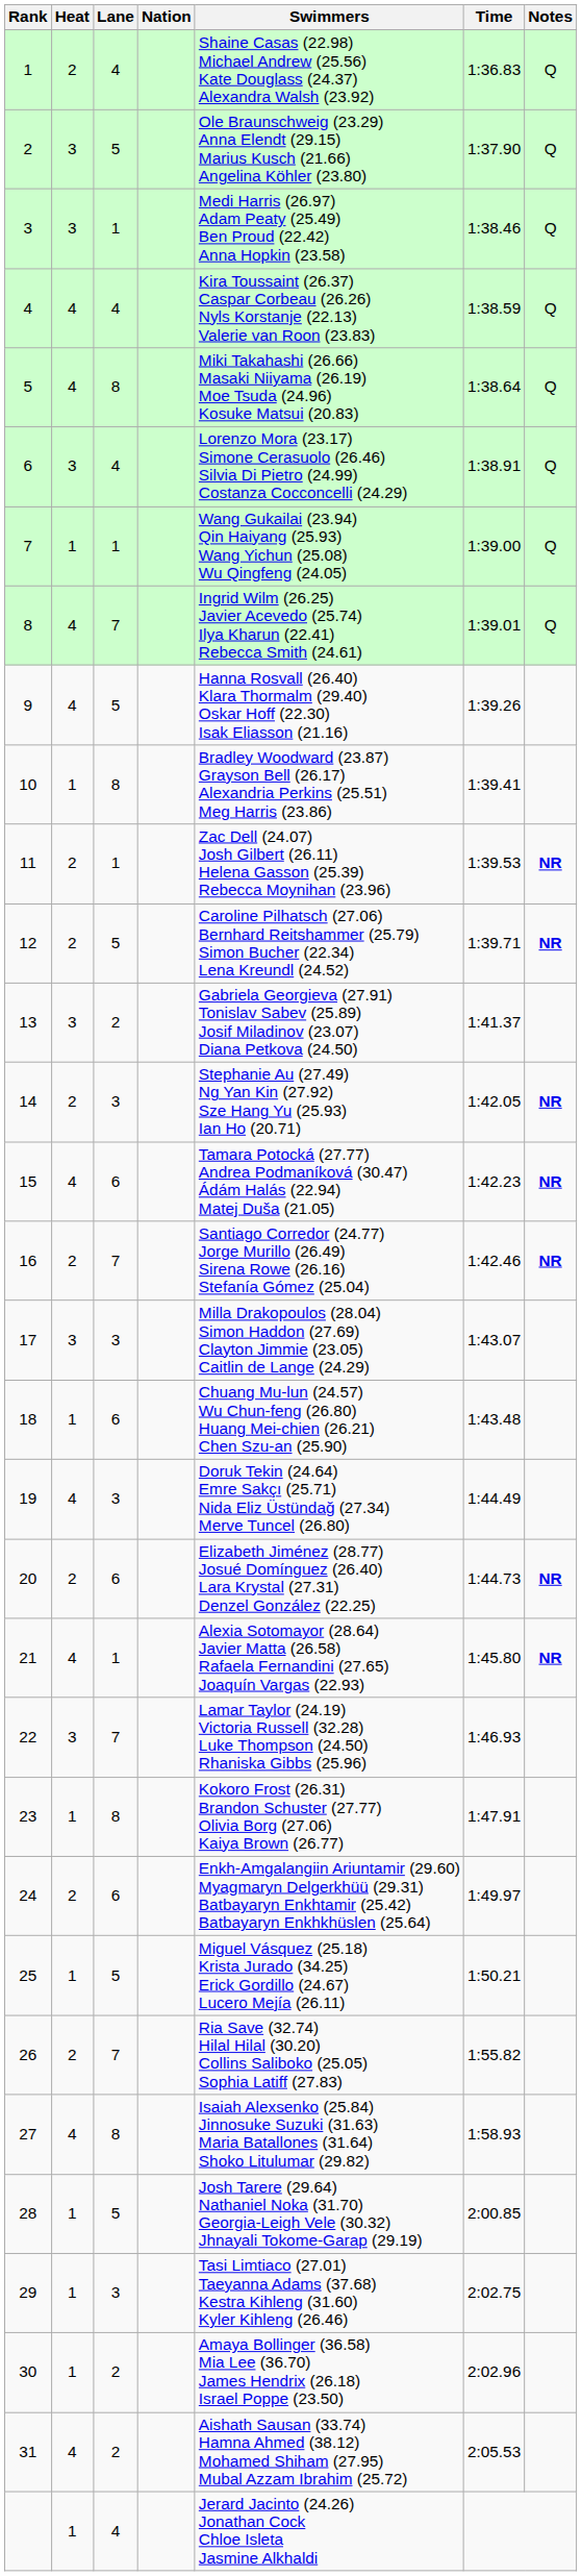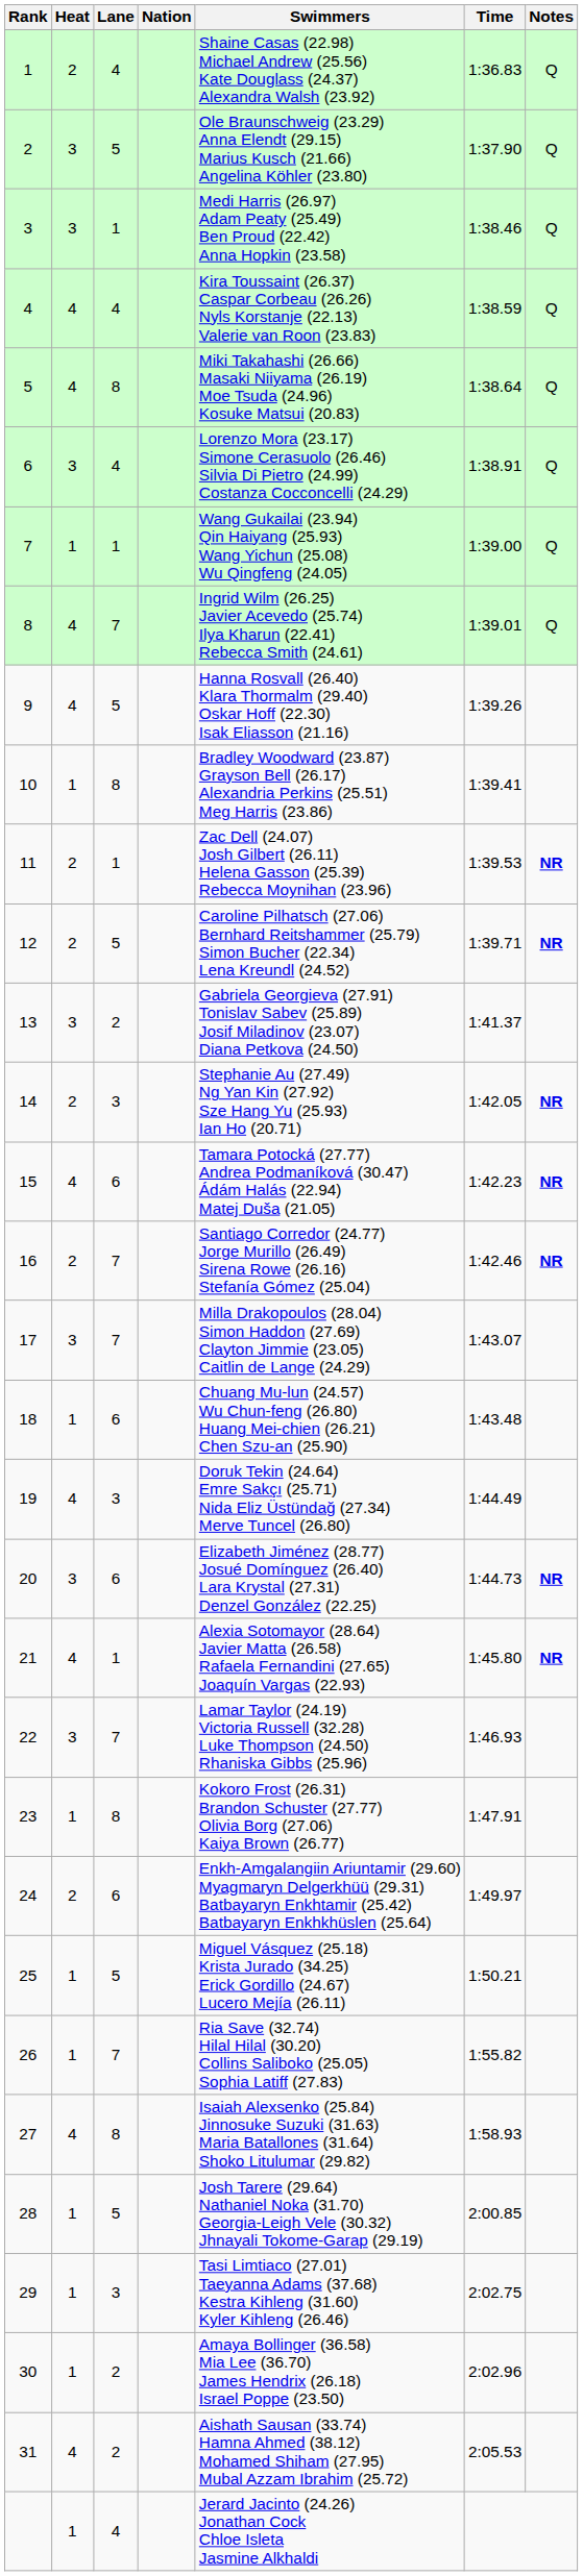 <table class="wikitable sortable" style="text-align:center">
 <tr>
 <th>Rank</th>
 <th>Heat</th>
 <th>Lane</th>
 <th>Nation</th>
 <th>Swimmers</th>
 <th>Time</th>
 <th>Notes</th>
 </tr>
 <tr bgcolor=ccffcc>
 <td>1</td>
 <td>2</td>
 <td>4</td>
 <td align=left></td>
 <td align=left><a href='#'>Shaine Casas</a> (22.98)<br><a href='#'>Michael Andrew</a> (25.56)<br><a href='#'>Kate Douglass</a> (24.37)<br><a href='#'>Alexandra Walsh</a> (23.92)</td>
 <td>1:36.83</td>
 <td>Q</td>
 </tr>
 <tr bgcolor=ccffcc>
 <td>2</td>
 <td>3</td>
 <td>5</td>
 <td align=left></td>
 <td align=left><a href='#'>Ole Braunschweig</a> (23.29)<br><a href='#'>Anna Elendt</a> (29.15)<br><a href='#'>Marius Kusch</a> (21.66)<br><a href='#'>Angelina Köhler</a> (23.80)</td>
 <td>1:37.90</td>
 <td>Q</td>
 </tr>
 <tr bgcolor=ccffcc>
 <td>3</td>
 <td>3</td>
 <td>1</td>
 <td align=left></td>
 <td align=left><a href='#'>Medi Harris</a> (26.97)<br><a href='#'>Adam Peaty</a> (25.49)<br><a href='#'>Ben Proud</a> (22.42)<br><a href='#'>Anna Hopkin</a> (23.58)</td>
 <td>1:38.46</td>
 <td>Q</td>
 </tr>
 <tr bgcolor=ccffcc>
 <td>4</td>
 <td>4</td>
 <td>4</td>
 <td align=left></td>
 <td align=left><a href='#'>Kira Toussaint</a> (26.37)<br><a href='#'>Caspar Corbeau</a> (26.26)<br><a href='#'>Nyls Korstanje</a> (22.13)<br><a href='#'>Valerie van Roon</a> (23.83)</td>
 <td>1:38.59</td>
 <td>Q</td>
 </tr>
 <tr bgcolor=ccffcc>
 <td>5</td>
 <td>4</td>
 <td>8</td>
 <td align=left></td>
 <td align=left><a href='#'>Miki Takahashi</a> (26.66)<br><a href='#'>Masaki Niiyama</a> (26.19)<br><a href='#'>Moe Tsuda</a> (24.96)<br><a href='#'>Kosuke Matsui</a> (20.83)</td>
 <td>1:38.64</td>
 <td>Q</td>
 </tr>
 <tr bgcolor=ccffcc>
 <td>6</td>
 <td>3</td>
 <td>4</td>
 <td align=left></td>
 <td align=left><a href='#'>Lorenzo Mora</a> (23.17)<br><a href='#'>Simone Cerasuolo</a> (26.46)<br><a href='#'>Silvia Di Pietro</a> (24.99)<br><a href='#'>Costanza Cocconcelli</a> (24.29)</td>
 <td>1:38.91</td>
 <td>Q</td>
 </tr>
 <tr bgcolor=ccffcc>
 <td>7</td>
 <td>1</td>
 <td>1</td>
 <td align=left></td>
 <td align=left><a href='#'>Wang Gukailai</a> (23.94)<br><a href='#'>Qin Haiyang</a> (25.93)<br><a href='#'>Wang Yichun</a> (25.08)<br><a href='#'>Wu Qingfeng</a> (24.05)</td>
 <td>1:39.00</td>
 <td>Q</td>
 </tr>
 <tr bgcolor=ccffcc>
 <td>8</td>
 <td>4</td>
 <td>7</td>
 <td align=left></td>
 <td align=left><a href='#'>Ingrid Wilm</a> (26.25)<br><a href='#'>Javier Acevedo</a> (25.74)<br><a href='#'>Ilya Kharun</a> (22.41)<br><a href='#'>Rebecca Smith</a> (24.61)</td>
 <td>1:39.01</td>
 <td>Q</td>
 </tr>
 <tr>
 <td>9</td>
 <td>4</td>
 <td>5</td>
 <td align=left></td>
 <td align=left><a href='#'>Hanna Rosvall</a> (26.40)<br><a href='#'>Klara Thormalm</a> (29.40)<br><a href='#'>Oskar Hoff</a> (22.30)<br><a href='#'>Isak Eliasson</a> (21.16)</td>
 <td>1:39.26</td>
 <td></td>
 </tr>
 <tr>
 <td>10</td>
 <td>1</td>
 <td>8</td>
 <td align=left></td>
 <td align=left><a href='#'>Bradley Woodward</a> (23.87)<br><a href='#'>Grayson Bell</a> (26.17)<br><a href='#'>Alexandria Perkins</a> (25.51)<br><a href='#'>Meg Harris</a> (23.86)</td>
 <td>1:39.41</td>
 <td></td>
 </tr>
 <tr>
 <td>11</td>
 <td>2</td>
 <td>1</td>
 <td align=left></td>
 <td align=left><a href='#'>Zac Dell</a> (24.07)<br><a href='#'>Josh Gilbert</a> (26.11)<br><a href='#'>Helena Gasson</a> (25.39)<br><a href='#'>Rebecca Moynihan</a> (23.96)</td>
 <td>1:39.53</td>
 <td><strong><a href='#'>NR</a></strong></td>
 </tr>
 <tr>
 <td>12</td>
 <td>2</td>
 <td>5</td>
 <td align=left></td>
 <td align=left><a href='#'>Caroline Pilhatsch</a> (27.06)<br><a href='#'>Bernhard Reitshammer</a> (25.79)<br><a href='#'>Simon Bucher</a> (22.34)<br><a href='#'>Lena Kreundl</a> (24.52)</td>
 <td>1:39.71</td>
 <td><strong><a href='#'>NR</a></strong></td>
 </tr>
 <tr>
 <td>13</td>
 <td>3</td>
 <td>2</td>
 <td align=left></td>
 <td align=left><a href='#'>Gabriela Georgieva</a> (27.91)<br><a href='#'>Tonislav Sabev</a> (25.89)<br><a href='#'>Josif Miladinov</a> (23.07)<br><a href='#'>Diana Petkova</a> (24.50)</td>
 <td>1:41.37</td>
 <td></td>
 </tr>
 <tr>
 <td>14</td>
 <td>2</td>
 <td>3</td>
 <td align=left></td>
 <td align=left><a href='#'>Stephanie Au</a> (27.49)<br><a href='#'>Ng Yan Kin</a> (27.92)<br><a href='#'>Sze Hang Yu</a> (25.93)<br><a href='#'>Ian Ho</a> (20.71)</td>
 <td>1:42.05</td>
 <td><strong><a href='#'>NR</a></strong></td>
 </tr>
 <tr>
 <td>15</td>
 <td>4</td>
 <td>6</td>
 <td align=left></td>
 <td align=left><a href='#'>Tamara Potocká</a> (27.77)<br><a href='#'>Andrea Podmaníková</a> (30.47)<br><a href='#'>Ádám Halás</a> (22.94)<br><a href='#'>Matej Duša</a> (21.05)</td>
 <td>1:42.23</td>
 <td><strong><a href='#'>NR</a></strong></td>
 </tr>
 <tr>
 <td>16</td>
 <td>2</td>
 <td>7</td>
 <td align=left></td>
 <td align=left><a href='#'>Santiago Corredor</a> (24.77)<br><a href='#'>Jorge Murillo</a> (26.49)<br><a href='#'>Sirena Rowe</a> (26.16)<br><a href='#'>Stefanía Gómez</a> (25.04)</td>
 <td>1:42.46</td>
 <td><strong><a href='#'>NR</a></strong></td>
 </tr>
 <tr>
 <td>17</td>
 <td>3</td>
-<td>3</td>
+<td>7</td>
 <td align=left></td>
 <td align=left><a href='#'>Milla Drakopoulos</a> (28.04)<br><a href='#'>Simon Haddon</a> (27.69)<br><a href='#'>Clayton Jimmie</a> (23.05)<br><a href='#'>Caitlin de Lange</a> (24.29)</td>
 <td>1:43.07</td>
 <td></td>
 </tr>
 <tr>
 <td>18</td>
 <td>1</td>
 <td>6</td>
 <td align=left></td>
 <td align=left><a href='#'>Chuang Mu-lun</a> (24.57)<br><a href='#'>Wu Chun-feng</a> (26.80)<br><a href='#'>Huang Mei-chien</a> (26.21)<br><a href='#'>Chen Szu-an</a> (25.90)</td>
 <td>1:43.48</td>
 <td></td>
 </tr>
 <tr>
 <td>19</td>
 <td>4</td>
 <td>3</td>
 <td align=left></td>
 <td align=left><a href='#'>Doruk Tekin</a> (24.64)<br><a href='#'>Emre Sakçı</a> (25.71)<br><a href='#'>Nida Eliz Üstündağ</a> (27.34)<br><a href='#'>Merve Tuncel</a> (26.80)</td>
 <td>1:44.49</td>
 <td></td>
 </tr>
 <tr>
 <td>20</td>
-<td>2</td>
+<td>3</td>
 <td>6</td>
 <td align=left></td>
 <td align=left><a href='#'>Elizabeth Jiménez</a> (28.77)<br><a href='#'>Josué Domínguez</a> (26.40)<br><a href='#'>Lara Krystal</a> (27.31)<br><a href='#'>Denzel González</a> (22.25)</td>
 <td>1:44.73</td>
 <td><strong><a href='#'>NR</a></strong></td>
 </tr>
 <tr>
 <td>21</td>
 <td>4</td>
 <td>1</td>
 <td align=left></td>
 <td align=left><a href='#'>Alexia Sotomayor</a> (28.64)<br><a href='#'>Javier Matta</a> (26.58)<br><a href='#'>Rafaela Fernandini</a> (27.65)<br><a href='#'>Joaquín Vargas</a> (22.93)</td>
 <td>1:45.80</td>
 <td><strong><a href='#'>NR</a></strong></td>
 </tr>
 <tr>
 <td>22</td>
 <td>3</td>
 <td>7</td>
 <td align=left></td>
 <td align=left><a href='#'>Lamar Taylor</a> (24.19)<br><a href='#'>Victoria Russell</a> (32.28)<br><a href='#'>Luke Thompson</a> (24.50)<br><a href='#'>Rhaniska Gibbs</a> (25.96)</td>
 <td>1:46.93</td>
 <td></td>
 </tr>
 <tr>
 <td>23</td>
 <td>1</td>
 <td>8</td>
 <td align=left></td>
 <td align=left><a href='#'>Kokoro Frost</a> (26.31)<br><a href='#'>Brandon Schuster</a> (27.77)<br><a href='#'>Olivia Borg</a> (27.06)<br><a href='#'>Kaiya Brown</a> (26.77)</td>
 <td>1:47.91</td>
 <td></td>
 </tr>
 <tr>
 <td>24</td>
 <td>2</td>
 <td>6</td>
 <td align=left></td>
 <td align=left><a href='#'>Enkh-Amgalangiin Ariuntamir</a> (29.60)<br><a href='#'>Myagmaryn Delgerkhüü</a> (29.31)<br><a href='#'>Batbayaryn Enkhtamir</a> (25.42)<br><a href='#'>Batbayaryn Enkhkhüslen</a> (25.64)</td>
 <td>1:49.97</td>
 <td></td>
 </tr>
 <tr>
 <td>25</td>
 <td>1</td>
 <td>5</td>
 <td align=left></td>
 <td align=left><a href='#'>Miguel Vásquez</a> (25.18)<br><a href='#'>Krista Jurado</a> (34.25)<br><a href='#'>Erick Gordillo</a> (24.67)<br><a href='#'>Lucero Mejía</a> (26.11)</td>
 <td>1:50.21</td>
 <td></td>
 </tr>
 <tr>
 <td>26</td>
-<td>2</td>
+<td>1</td>
 <td>7</td>
 <td align=left></td>
 <td align=left><a href='#'>Ria Save</a> (32.74)<br><a href='#'>Hilal Hilal</a> (30.20)<br><a href='#'>Collins Saliboko</a> (25.05)<br><a href='#'>Sophia Latiff</a> (27.83)</td>
 <td>1:55.82</td>
 <td></td>
 </tr>
 <tr>
 <td>27</td>
 <td>4</td>
 <td>8</td>
 <td align=left></td>
 <td align=left><a href='#'>Isaiah Alexsenko</a> (25.84)<br><a href='#'>Jinnosuke Suzuki</a> (31.63)<br><a href='#'>Maria Batallones</a> (31.64)<br><a href='#'>Shoko Litulumar</a> (29.82)</td>
 <td>1:58.93</td>
 <td></td>
 </tr>
 <tr>
 <td>28</td>
 <td>1</td>
 <td>5</td>
 <td align=left></td>
 <td align=left><a href='#'>Josh Tarere</a> (29.64)<br><a href='#'>Nathaniel Noka</a> (31.70)<br><a href='#'>Georgia-Leigh Vele</a> (30.32)<br><a href='#'>Jhnayali Tokome-Garap</a> (29.19)</td>
 <td>2:00.85</td>
 <td></td>
 </tr>
 <tr>
 <td>29</td>
 <td>1</td>
 <td>3</td>
 <td align=left></td>
 <td align=left><a href='#'>Tasi Limtiaco</a> (27.01)<br><a href='#'>Taeyanna Adams</a> (37.68)<br><a href='#'>Kestra Kihleng</a> (31.60)<br><a href='#'>Kyler Kihleng</a> (26.46)</td>
 <td>2:02.75</td>
 <td></td>
 </tr>
 <tr>
 <td>30</td>
 <td>1</td>
 <td>2</td>
 <td align=left></td>
 <td align=left><a href='#'>Amaya Bollinger</a> (36.58)<br><a href='#'>Mia Lee</a> (36.70)<br><a href='#'>James Hendrix</a> (26.18)<br><a href='#'>Israel Poppe</a> (23.50)</td>
 <td>2:02.96</td>
 <td></td>
 </tr>
 <tr>
 <td>31</td>
 <td>4</td>
 <td>2</td>
 <td align=left></td>
 <td align=left><a href='#'>Aishath Sausan</a> (33.74)<br><a href='#'>Hamna Ahmed</a> (38.12)<br><a href='#'>Mohamed Shiham</a> (27.95)<br><a href='#'>Mubal Azzam Ibrahim</a> (25.72)</td>
 <td>2:05.53</td>
 <td></td>
 </tr>
 <tr>
 <td></td>
 <td>1</td>
 <td>4</td>
 <td align=left></td>
 <td align=left><a href='#'>Jerard Jacinto</a> (24.26)<br><a href='#'>Jonathan Cock</a><br><a href='#'>Chloe Isleta</a><br><a href='#'>Jasmine Alkhaldi</a></td>
 <td colspan=2></td>
 </tr>
 </table>
